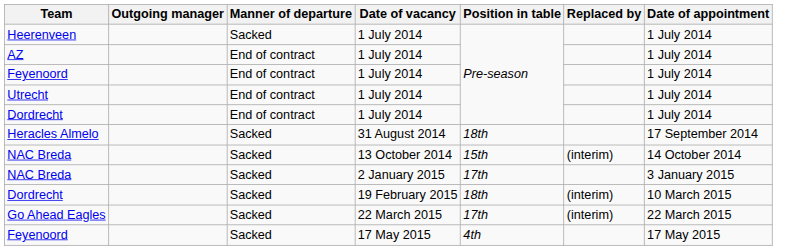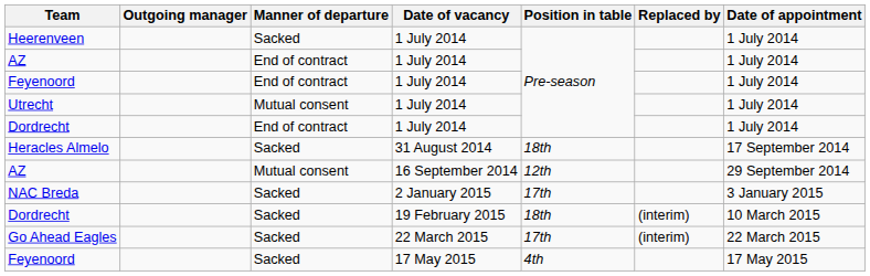 <table class="wikitable sortable">
 <tr>
 <th>Team</th>
 <th>Outgoing manager</th>
 <th>Manner of departure</th>
 <th>Date of vacancy</th>
 <th>Position in table</th>
 <th>Replaced by</th>
 <th>Date of appointment</th>
 </tr>
 <tr>
 <td><a href='#'>Heerenveen</a></td>
 <td> </td>
 <td>Sacked</td>
 <td>1 July 2014</td>
 <td rowspan="5"><em>Pre-season</em></td>
 <td> </td>
 <td>1 July 2014</td>
 </tr>
 <tr>
 <td><a href='#'>AZ</a></td>
 <td> </td>
 <td>End of contract</td>
 <td>1 July 2014</td>
 <td> </td>
 <td>1 July 2014</td>
 </tr>
 <tr>
 <td><a href='#'>Feyenoord</a></td>
 <td> </td>
 <td>End of contract</td>
 <td>1 July 2014</td>
 <td> </td>
 <td>1 July 2014</td>
 </tr>
 <tr>
 <td><a href='#'>Utrecht</a></td>
 <td> </td>
-<td>End of contract</td>
+<td>Mutual consent</td>
 <td>1 July 2014</td>
 <td> </td>
 <td>1 July 2014</td>
 </tr>
 <tr>
 <td><a href='#'>Dordrecht</a></td>
 <td> </td>
 <td>End of contract</td>
 <td>1 July 2014</td>
 <td> </td>
 <td>1 July 2014</td>
 </tr>
 <tr>
 <td><a href='#'>Heracles Almelo</a></td>
 <td> </td>
 <td>Sacked</td>
 <td>31 August 2014</td>
 <td><em>18th</em></td>
 <td> </td>
 <td>17 September 2014</td>
 </tr>
 <tr>
-<td><a href='#'>NAC Breda</a></td>
+<td><a href='#'>AZ</a></td>
 <td> </td>
-<td>Sacked</td>
-<td>13 October 2014</td>
-<td><em>15th</em></td>
-<td>  (interim)</td>
-<td>14 October 2014</td>
+<td>Mutual consent</td>
+<td>16 September 2014</td>
+<td><em>12th</em></td>
+<td> </td>
+<td>29 September 2014</td>
 </tr>
 <tr>
 <td><a href='#'>NAC Breda</a></td>
 <td> </td>
 <td>Sacked</td>
 <td>2 January 2015</td>
 <td><em>17th</em></td>
 <td> </td>
 <td>3 January 2015</td>
 </tr>
 <tr>
 <td><a href='#'>Dordrecht</a></td>
 <td> </td>
 <td>Sacked</td>
 <td>19 February 2015</td>
 <td><em>18th</em></td>
 <td>  (interim)</td>
 <td>10 March 2015</td>
 </tr>
 <tr>
 <td><a href='#'>Go Ahead Eagles</a></td>
 <td> </td>
 <td>Sacked</td>
 <td>22 March 2015</td>
 <td><em>17th</em></td>
 <td>  (interim)</td>
 <td>22 March 2015</td>
 </tr>
 <tr>
 <td><a href='#'>Feyenoord</a></td>
 <td> </td>
 <td>Sacked</td>
 <td>17 May 2015</td>
 <td><em>4th</em></td>
 <td> </td>
 <td>17 May 2015</td>
 </tr>
 </table>
